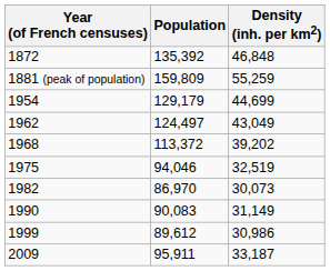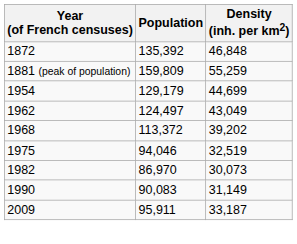 <table class="wikitable">
 <tr>
 <th>Year<br>(of French censuses)</th>
 <th>Population</th>
 <th>Density<br>(inh. per km<sup>2</sup>)</th>
 </tr>
 <tr>
 <td>1872</td>
 <td>135,392</td>
 <td>46,848</td>
 </tr>
 <tr>
 <td>1881 <small>(peak of population)</small></td>
 <td>159,809</td>
 <td>55,259</td>
 </tr>
 <tr>
 <td>1954</td>
 <td>129,179</td>
 <td>44,699</td>
 </tr>
 <tr>
 <td>1962</td>
 <td>124,497</td>
 <td>43,049</td>
 </tr>
 <tr>
 <td>1968</td>
 <td>113,372</td>
 <td>39,202</td>
 </tr>
 <tr>
 <td>1975</td>
 <td>94,046</td>
 <td>32,519</td>
 </tr>
 <tr>
 <td>1982</td>
 <td>86,970</td>
 <td>30,073</td>
 </tr>
 <tr>
 <td>1990</td>
 <td>90,083</td>
 <td>31,149</td>
 </tr>
 <tr>
-<td>1999</td>
-<td>89,612</td>
-<td>30,986</td>
-</tr>
-<tr>
 <td>2009</td>
 <td>95,911</td>
 <td>33,187</td>
 </tr>
 </table>
